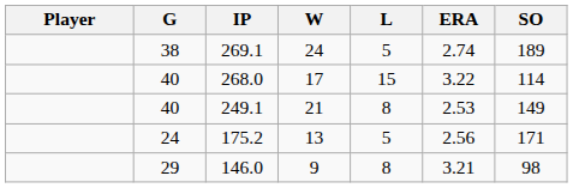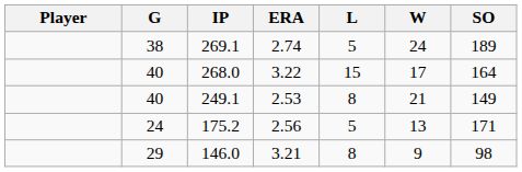 <table class="wikitable sortable">
 <tr>
 <th bgcolor="#DDDDFF" width="16%">Player</th>
 <th bgcolor="#DDDDFF" width="9%">G</th>
 <th bgcolor="#DDDDFF" width="9%">IP</th>
+<th bgcolor="#DDDDFF" width="9%">ERA</th>
+<th bgcolor="#DDDDFF" width="9%">L</th>
 <th bgcolor="#DDDDFF" width="9%">W</th>
-<th bgcolor="#DDDDFF" width="9%">L</th>
-<th bgcolor="#DDDDFF" width="9%">ERA</th>
 <th bgcolor="#DDDDFF" width="9%">SO</th>
 </tr>
 <tr align="center">
 <td></td>
 <td>38</td>
 <td>269.1</td>
+<td>2.74</td>
+<td>5</td>
 <td>24</td>
-<td>5</td>
-<td>2.74</td>
 <td>189</td>
 </tr>
 <tr align="center">
 <td></td>
 <td>40</td>
 <td>268.0</td>
+<td>3.22</td>
+<td>15</td>
 <td>17</td>
-<td>15</td>
-<td>3.22</td>
-<td>114</td>
+<td>164</td>
 </tr>
 <tr align="center">
 <td></td>
 <td>40</td>
 <td>249.1</td>
+<td>2.53</td>
+<td>8</td>
 <td>21</td>
-<td>8</td>
-<td>2.53</td>
 <td>149</td>
 </tr>
 <tr align="center">
 <td></td>
 <td>24</td>
 <td>175.2</td>
+<td>2.56</td>
+<td>5</td>
 <td>13</td>
-<td>5</td>
-<td>2.56</td>
 <td>171</td>
 </tr>
 <tr align="center">
 <td></td>
 <td>29</td>
 <td>146.0</td>
+<td>3.21</td>
+<td>8</td>
 <td>9</td>
-<td>8</td>
-<td>3.21</td>
 <td>98</td>
 </tr>
 </table>
